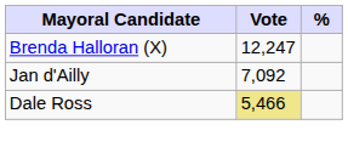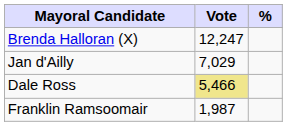 <table class="wikitable">
 <tr>
 <th style="background:#ddf; width:200px;">Mayoral Candidate </th>
 <th style="background:#ddf; width:50px;">Vote</th>
 <th style="background:#ddf; width:30px;">%</th>
 </tr>
 <tr>
 <td><a href='#'>Brenda Halloran</a> (X)</td>
 <td>12,247</td>
 <td></td>
 </tr>
 <tr>
 <td>Jan d'Ailly</td>
-<td>7,092</td>
+<td>7,029</td>
 <td></td>
 </tr>
 <tr>
 <td>Dale Ross</td>
 <td style="background: khaki;">5,466</td>
 <td></td>
 </tr>
+<tr>
+<td>Franklin Ramsoomair</td>
+<td>1,987</td>
+<td></td>
+</tr>
 </table>
